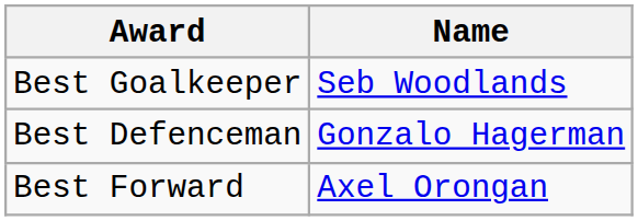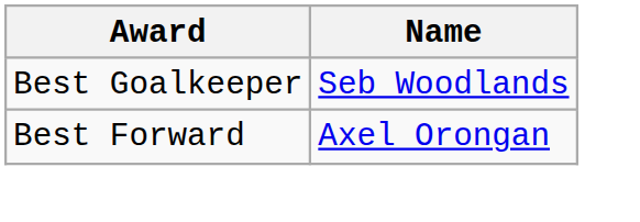 <table class="wikitable">
 <tr>
 <th>Award</th>
 <th>Name</th>
 </tr>
 <tr>
 <td>Best Goalkeeper</td>
 <td> <a href='#'>Seb Woodlands</a></td>
 </tr>
 <tr>
-<td>Best Defenceman</td>
-<td> <a href='#'>Gonzalo Hagerman</a></td>
-</tr>
-<tr>
 <td>Best Forward</td>
 <td> <a href='#'>Axel Orongan</a></td>
 </tr>
 </table>
